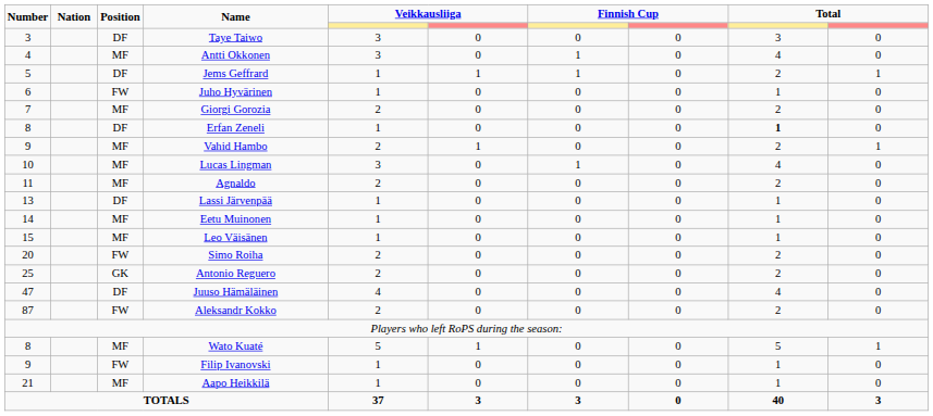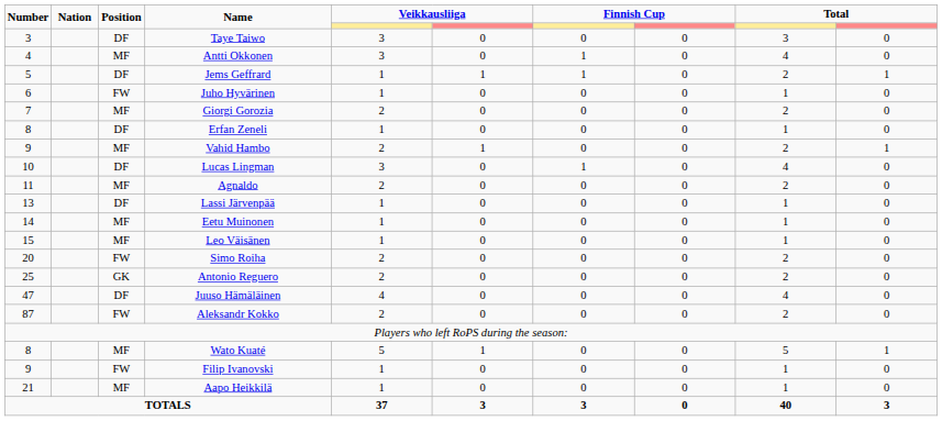 <table class="wikitable" style="text-align:center;">
 <tr>
 <td rowspan="2"  style="width:5%;"><strong>Number</strong></td>
 <td rowspan="2"  style="width:5%;"><strong>Nation</strong></td>
 <td rowspan="2"  style="width:5%;"><strong>Position</strong></td>
 <td rowspan="2"  style="width:20%;"><strong>Name</strong></td>
 <td colspan="2"><strong><a href='#'>Veikkausliiga</a></strong></td>
 <td colspan="2"><strong><a href='#'>Finnish Cup</a></strong></td>
 <td colspan="2"><strong>Total</strong></td>
 </tr>
 <tr>
 <th style="width:60px; background:#fe9;"></th>
 <th style="width:60px; background:#ff8888;"></th>
 <th style="width:60px; background:#fe9;"></th>
 <th style="width:60px; background:#ff8888;"></th>
 <th style="width:60px; background:#fe9;"></th>
 <th style="width:60px; background:#ff8888;"></th>
 </tr>
 <tr>
 <td>3</td>
 <td></td>
 <td>DF</td>
 <td><a href='#'>Taye Taiwo</a></td>
 <td>3</td>
 <td>0</td>
 <td>0</td>
 <td>0</td>
 <td>3</td>
 <td>0</td>
 </tr>
 <tr>
 <td>4</td>
 <td></td>
 <td>MF</td>
 <td><a href='#'>Antti Okkonen</a></td>
 <td>3</td>
 <td>0</td>
 <td>1</td>
 <td>0</td>
 <td>4</td>
 <td>0</td>
 </tr>
 <tr>
 <td>5</td>
 <td></td>
 <td>DF</td>
 <td><a href='#'>Jems Geffrard</a></td>
 <td>1</td>
 <td>1</td>
 <td>1</td>
 <td>0</td>
 <td>2</td>
 <td>1</td>
 </tr>
 <tr>
 <td>6</td>
 <td></td>
 <td>FW</td>
 <td><a href='#'>Juho Hyvärinen</a></td>
 <td>1</td>
 <td>0</td>
 <td>0</td>
 <td>0</td>
 <td>1</td>
 <td>0</td>
 </tr>
 <tr>
 <td>7</td>
 <td></td>
 <td>MF</td>
 <td><a href='#'>Giorgi Gorozia</a></td>
 <td>2</td>
 <td>0</td>
 <td>0</td>
 <td>0</td>
 <td>2</td>
 <td>0</td>
 </tr>
 <tr>
 <td>8</td>
 <td></td>
 <td>DF</td>
 <td><a href='#'>Erfan Zeneli</a></td>
 <td>1</td>
 <td>0</td>
 <td>0</td>
 <td>0</td>
-<td><strong>1</strong></td>
+<td>1</td>
 <td>0</td>
 </tr>
 <tr>
 <td>9</td>
 <td></td>
 <td>MF</td>
 <td><a href='#'>Vahid Hambo</a></td>
 <td>2</td>
 <td>1</td>
 <td>0</td>
 <td>0</td>
 <td>2</td>
 <td>1</td>
 </tr>
 <tr>
 <td>10</td>
 <td></td>
-<td>MF</td>
+<td>DF</td>
 <td><a href='#'>Lucas Lingman</a></td>
 <td>3</td>
 <td>0</td>
 <td>1</td>
 <td>0</td>
 <td>4</td>
 <td>0</td>
 </tr>
 <tr>
 <td>11</td>
 <td></td>
 <td>MF</td>
 <td><a href='#'>Agnaldo</a></td>
 <td>2</td>
 <td>0</td>
 <td>0</td>
 <td>0</td>
 <td>2</td>
 <td>0</td>
 </tr>
 <tr>
 <td>13</td>
 <td></td>
 <td>DF</td>
 <td><a href='#'>Lassi Järvenpää</a></td>
 <td>1</td>
 <td>0</td>
 <td>0</td>
 <td>0</td>
 <td>1</td>
 <td>0</td>
 </tr>
 <tr>
 <td>14</td>
 <td></td>
 <td>MF</td>
 <td><a href='#'>Eetu Muinonen</a></td>
 <td>1</td>
 <td>0</td>
 <td>0</td>
 <td>0</td>
 <td>1</td>
 <td>0</td>
 </tr>
 <tr>
 <td>15</td>
 <td></td>
 <td>MF</td>
 <td><a href='#'>Leo Väisänen</a></td>
 <td>1</td>
 <td>0</td>
 <td>0</td>
 <td>0</td>
 <td>1</td>
 <td>0</td>
 </tr>
 <tr>
 <td>20</td>
 <td></td>
 <td>FW</td>
 <td><a href='#'>Simo Roiha</a></td>
 <td>2</td>
 <td>0</td>
 <td>0</td>
 <td>0</td>
 <td>2</td>
 <td>0</td>
 </tr>
 <tr>
 <td>25</td>
 <td></td>
 <td>GK</td>
 <td><a href='#'>Antonio Reguero</a></td>
 <td>2</td>
 <td>0</td>
 <td>0</td>
 <td>0</td>
 <td>2</td>
 <td>0</td>
 </tr>
 <tr>
 <td>47</td>
 <td></td>
 <td>DF</td>
 <td><a href='#'>Juuso Hämäläinen</a></td>
 <td>4</td>
 <td>0</td>
 <td>0</td>
 <td>0</td>
 <td>4</td>
 <td>0</td>
 </tr>
 <tr>
 <td>87</td>
 <td></td>
 <td>FW</td>
 <td><a href='#'>Aleksandr Kokko</a></td>
 <td>2</td>
 <td>0</td>
 <td>0</td>
 <td>0</td>
 <td>2</td>
 <td>0</td>
 </tr>
 <tr>
 <td colspan="14"><em>Players who left RoPS during the season:</em></td>
 </tr>
 <tr>
 <td>8</td>
 <td></td>
 <td>MF</td>
 <td><a href='#'>Wato Kuaté</a></td>
 <td>5</td>
 <td>1</td>
 <td>0</td>
 <td>0</td>
 <td>5</td>
 <td>1</td>
 </tr>
 <tr>
 <td>9</td>
 <td></td>
 <td>FW</td>
 <td><a href='#'>Filip Ivanovski</a></td>
 <td>1</td>
 <td>0</td>
 <td>0</td>
 <td>0</td>
 <td>1</td>
 <td>0</td>
 </tr>
 <tr>
 <td>21</td>
 <td></td>
 <td>MF</td>
 <td><a href='#'>Aapo Heikkilä</a></td>
 <td>1</td>
 <td>0</td>
 <td>0</td>
 <td>0</td>
 <td>1</td>
 <td>0</td>
 </tr>
 <tr>
 <td colspan="4"><strong>TOTALS</strong></td>
 <td><strong>37</strong></td>
 <td><strong>3</strong></td>
 <td><strong>3</strong></td>
 <td><strong>0</strong></td>
 <td><strong>40</strong></td>
 <td><strong>3</strong></td>
 </tr>
 </table>
